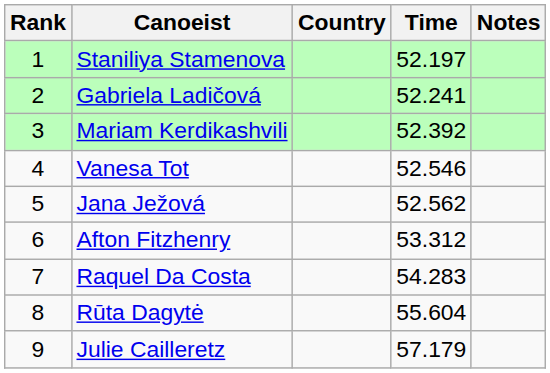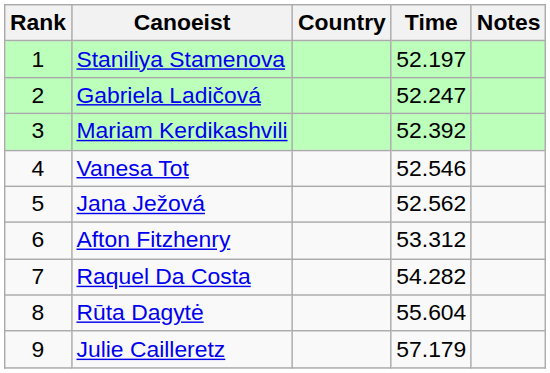 <table class="wikitable" style="text-align:center">
 <tr>
 <th>Rank</th>
 <th>Canoeist</th>
 <th>Country</th>
 <th>Time</th>
 <th>Notes</th>
 </tr>
 <tr bgcolor=bbffbb>
 <td>1</td>
 <td align="left"><a href='#'>Staniliya Stamenova</a></td>
 <td align="left"></td>
 <td>52.197</td>
 <td></td>
 </tr>
 <tr bgcolor=bbffbb>
 <td>2</td>
 <td align="left"><a href='#'>Gabriela Ladičová</a></td>
 <td align="left"></td>
-<td>52.241</td>
+<td>52.247</td>
 <td></td>
 </tr>
 <tr bgcolor=bbffbb>
 <td>3</td>
 <td align="left"><a href='#'>Mariam Kerdikashvili</a></td>
 <td align="left"></td>
 <td>52.392</td>
 <td></td>
 </tr>
 <tr>
 <td>4</td>
 <td align="left"><a href='#'>Vanesa Tot</a></td>
 <td align="left"></td>
 <td>52.546</td>
 <td></td>
 </tr>
 <tr>
 <td>5</td>
 <td align="left"><a href='#'>Jana Ježová</a></td>
 <td align="left"></td>
 <td>52.562</td>
 <td></td>
 </tr>
 <tr>
 <td>6</td>
 <td align="left"><a href='#'>Afton Fitzhenry</a></td>
 <td align="left"></td>
 <td>53.312</td>
 <td></td>
 </tr>
 <tr>
 <td>7</td>
 <td align="left"><a href='#'>Raquel Da Costa</a></td>
 <td align="left"></td>
-<td>54.283</td>
+<td>54.282</td>
 <td></td>
 </tr>
 <tr>
 <td>8</td>
 <td align="left"><a href='#'>Rūta Dagytė</a></td>
 <td align="left"></td>
 <td>55.604</td>
 <td></td>
 </tr>
 <tr>
 <td>9</td>
 <td align="left"><a href='#'>Julie Cailleretz</a></td>
 <td align="left"></td>
 <td>57.179</td>
 <td></td>
 </tr>
 </table>
